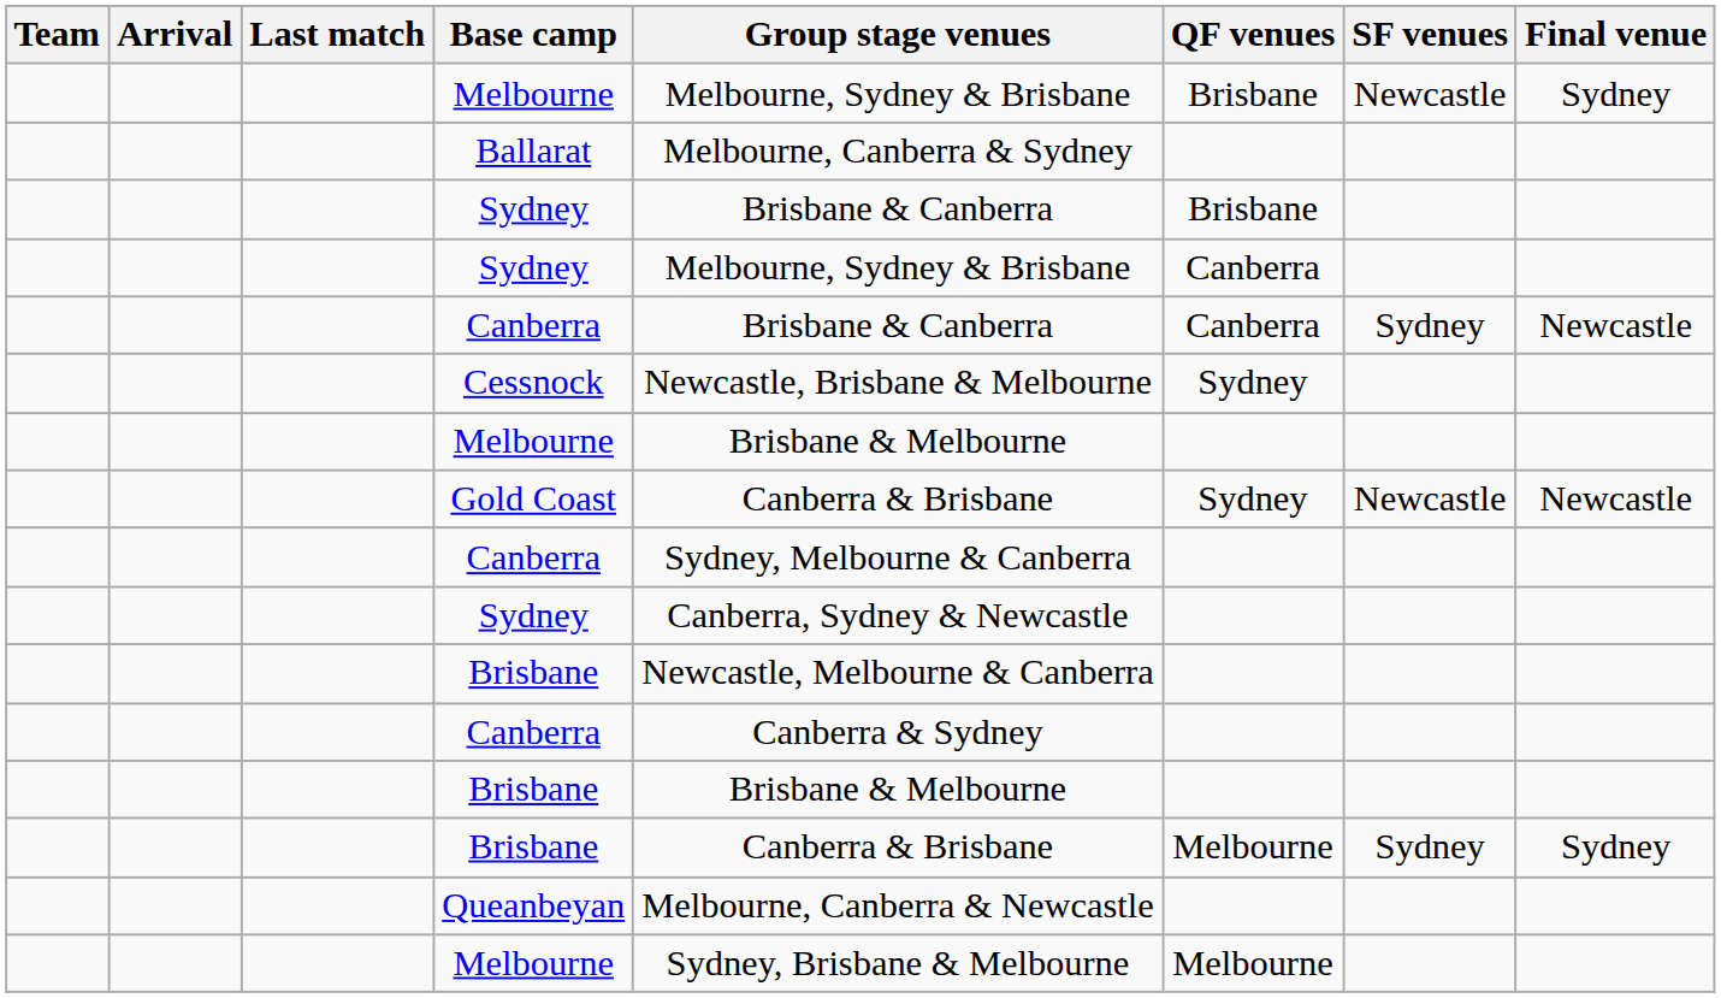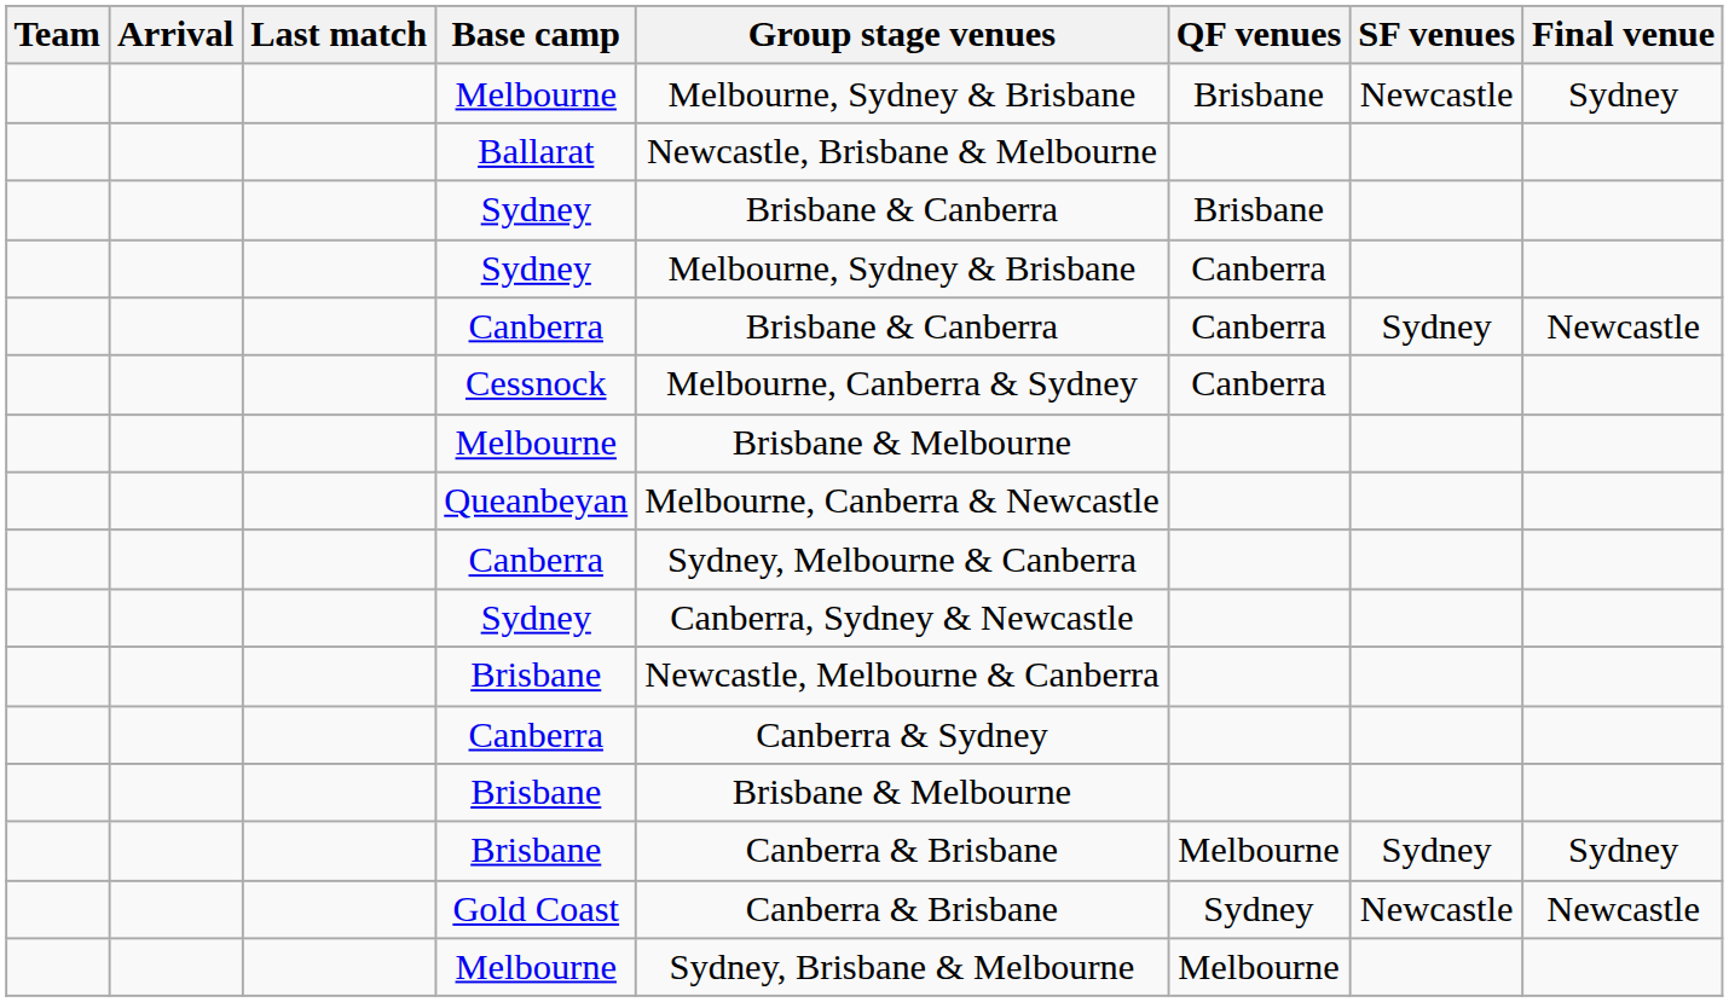 <table class="wikitable sortable" style="margin:1em auto; text-align:center; border-right:none; border-bottom:none;">
 <tr>
 <th>Team</th>
 <th>Arrival</th>
 <th>Last match</th>
 <th>Base camp</th>
 <th>Group stage venues</th>
 <th>QF venues</th>
 <th>SF venues</th>
 <th>Final venue</th>
 </tr>
 <tr>
 <td align=left></td>
 <td></td>
 <td></td>
 <td><a href='#'>Melbourne</a></td>
 <td>Melbourne, Sydney & Brisbane</td>
 <td>Brisbane</td>
 <td>Newcastle</td>
 <td>Sydney</td>
 </tr>
 <tr>
 <td align=left></td>
 <td></td>
 <td></td>
 <td><a href='#'>Ballarat</a></td>
-<td>Melbourne, Canberra & Sydney</td>
+<td>Newcastle, Brisbane & Melbourne</td>
 <td></td>
 <td></td>
 <td></td>
 </tr>
 <tr>
 <td align=left></td>
 <td></td>
 <td></td>
 <td><a href='#'>Sydney</a></td>
 <td>Brisbane & Canberra</td>
 <td>Brisbane</td>
 <td></td>
 <td></td>
 </tr>
 <tr>
 <td align=left></td>
 <td></td>
 <td></td>
 <td><a href='#'>Sydney</a></td>
 <td>Melbourne, Sydney & Brisbane</td>
 <td>Canberra</td>
 <td></td>
 <td></td>
 </tr>
 <tr>
 <td align=left></td>
 <td></td>
 <td></td>
 <td><a href='#'>Canberra</a></td>
 <td>Brisbane & Canberra</td>
 <td>Canberra</td>
 <td>Sydney</td>
 <td>Newcastle</td>
 </tr>
 <tr>
 <td align=left></td>
 <td></td>
 <td></td>
 <td><a href='#'>Cessnock</a></td>
-<td>Newcastle, Brisbane & Melbourne</td>
-<td>Sydney</td>
+<td>Melbourne, Canberra & Sydney</td>
+<td>Canberra</td>
 <td></td>
 <td></td>
 </tr>
 <tr>
 <td align=left></td>
 <td></td>
 <td></td>
 <td><a href='#'>Melbourne</a></td>
 <td>Brisbane & Melbourne</td>
 <td></td>
 <td></td>
 <td></td>
 </tr>
 <tr>
 <td align=left></td>
 <td></td>
 <td></td>
-<td><a href='#'>Gold Coast</a></td>
-<td>Canberra & Brisbane</td>
-<td>Sydney</td>
-<td>Newcastle</td>
-<td>Newcastle</td>
+<td><a href='#'>Queanbeyan</a></td>
+<td>Melbourne, Canberra & Newcastle</td>
+<td></td>
+<td></td>
+<td></td>
 </tr>
 <tr>
 <td align=left></td>
 <td></td>
 <td></td>
 <td><a href='#'>Canberra</a></td>
 <td>Sydney, Melbourne & Canberra</td>
 <td></td>
 <td></td>
 <td></td>
 </tr>
 <tr>
 <td align=left></td>
 <td></td>
 <td></td>
 <td><a href='#'>Sydney</a></td>
 <td>Canberra, Sydney & Newcastle</td>
 <td></td>
 <td></td>
 <td></td>
 </tr>
 <tr>
 <td align=left></td>
 <td></td>
 <td></td>
 <td><a href='#'>Brisbane</a></td>
 <td>Newcastle, Melbourne & Canberra</td>
 <td></td>
 <td></td>
 <td></td>
 </tr>
 <tr>
 <td align=left></td>
 <td></td>
 <td></td>
 <td><a href='#'>Canberra</a></td>
 <td>Canberra & Sydney</td>
 <td></td>
 <td></td>
 <td></td>
 </tr>
 <tr>
 <td align=left></td>
 <td></td>
 <td></td>
 <td><a href='#'>Brisbane</a></td>
 <td>Brisbane & Melbourne</td>
 <td></td>
 <td></td>
 <td></td>
 </tr>
 <tr>
 <td align=left></td>
 <td></td>
 <td></td>
 <td><a href='#'>Brisbane</a></td>
 <td>Canberra & Brisbane</td>
 <td>Melbourne</td>
 <td>Sydney</td>
 <td>Sydney</td>
 </tr>
 <tr>
 <td align=left></td>
 <td></td>
 <td></td>
-<td><a href='#'>Queanbeyan</a></td>
-<td>Melbourne, Canberra & Newcastle</td>
-<td></td>
-<td></td>
-<td></td>
+<td><a href='#'>Gold Coast</a></td>
+<td>Canberra & Brisbane</td>
+<td>Sydney</td>
+<td>Newcastle</td>
+<td>Newcastle</td>
 </tr>
 <tr>
 <td align=left></td>
 <td></td>
 <td></td>
 <td><a href='#'>Melbourne</a></td>
 <td>Sydney, Brisbane & Melbourne</td>
 <td>Melbourne</td>
 <td></td>
 <td></td>
 </tr>
 </table>
